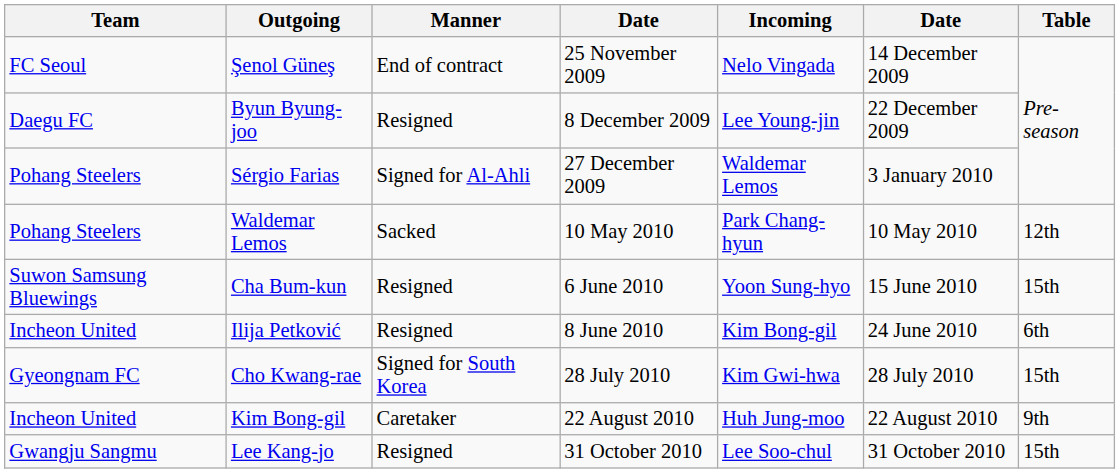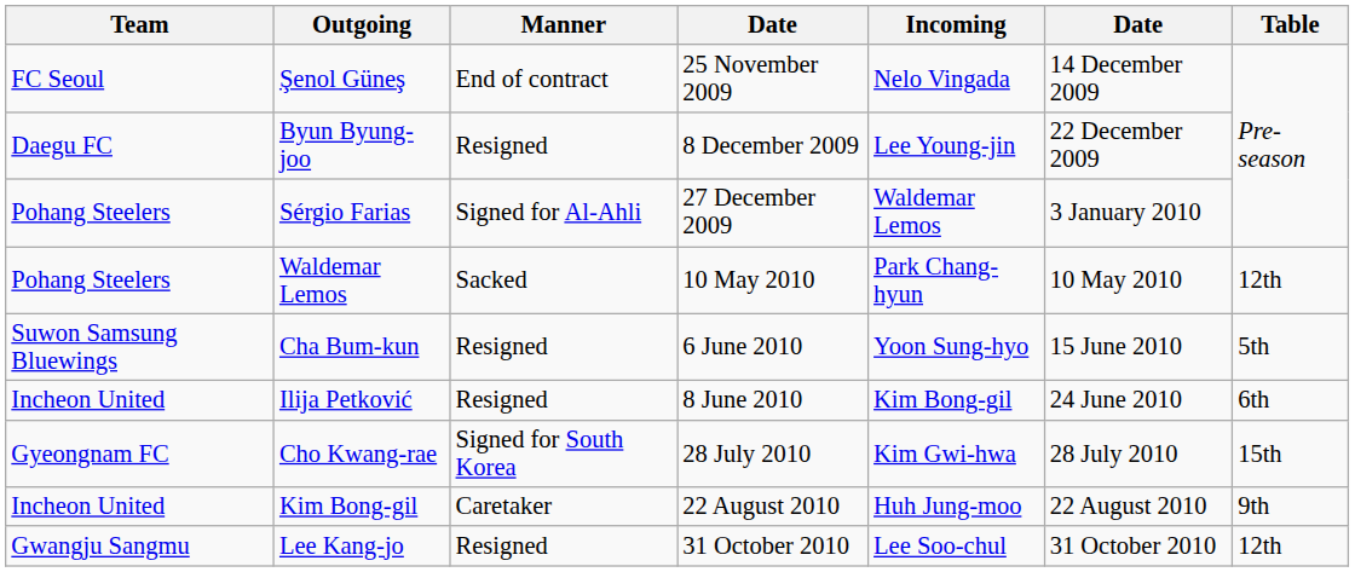 <table class="wikitable">
 <tr>
 <th>Team</th>
 <th>Outgoing</th>
 <th>Manner</th>
 <th>Date</th>
 <th>Incoming</th>
 <th>Date</th>
 <th>Table</th>
 </tr>
 <tr>
 <td><a href='#'>FC Seoul</a></td>
 <td> <a href='#'>Şenol Güneş</a></td>
 <td>End of contract</td>
 <td>25 November 2009</td>
 <td> <a href='#'>Nelo Vingada</a></td>
 <td>14 December 2009</td>
 <td rowspan="3"><em>Pre-season</em></td>
 </tr>
 <tr>
 <td><a href='#'>Daegu FC</a></td>
 <td> <a href='#'>Byun Byung-joo</a></td>
 <td>Resigned</td>
 <td>8 December 2009</td>
 <td> <a href='#'>Lee Young-jin</a></td>
 <td>22 December 2009</td>
 </tr>
 <tr>
 <td><a href='#'>Pohang Steelers</a></td>
 <td> <a href='#'>Sérgio Farias</a></td>
 <td>Signed for <a href='#'>Al-Ahli</a></td>
 <td>27 December 2009</td>
 <td> <a href='#'>Waldemar Lemos</a></td>
 <td>3 January 2010</td>
 </tr>
 <tr>
 <td><a href='#'>Pohang Steelers</a></td>
 <td> <a href='#'>Waldemar Lemos</a></td>
 <td>Sacked</td>
 <td>10 May 2010</td>
 <td> <a href='#'>Park Chang-hyun</a></td>
 <td>10 May 2010</td>
 <td>12th</td>
 </tr>
 <tr>
 <td><a href='#'>Suwon Samsung Bluewings</a></td>
 <td> <a href='#'>Cha Bum-kun</a></td>
 <td>Resigned</td>
 <td>6 June 2010</td>
 <td> <a href='#'>Yoon Sung-hyo</a></td>
 <td>15 June 2010</td>
-<td>15th</td>
+<td>5th</td>
 </tr>
 <tr>
 <td><a href='#'>Incheon United</a></td>
 <td> <a href='#'>Ilija Petković</a></td>
 <td>Resigned</td>
 <td>8 June 2010</td>
 <td> <a href='#'>Kim Bong-gil</a></td>
 <td>24 June 2010</td>
 <td>6th</td>
 </tr>
 <tr>
 <td><a href='#'>Gyeongnam FC</a></td>
 <td> <a href='#'>Cho Kwang-rae</a></td>
 <td>Signed for <a href='#'>South Korea</a></td>
 <td>28 July 2010</td>
 <td> <a href='#'>Kim Gwi-hwa</a></td>
 <td>28 July 2010</td>
 <td>15th</td>
 </tr>
 <tr>
 <td><a href='#'>Incheon United</a></td>
 <td> <a href='#'>Kim Bong-gil</a></td>
 <td>Caretaker</td>
 <td>22 August 2010</td>
 <td> <a href='#'>Huh Jung-moo</a></td>
 <td>22 August 2010</td>
 <td>9th</td>
 </tr>
 <tr>
 <td><a href='#'>Gwangju Sangmu</a></td>
 <td> <a href='#'>Lee Kang-jo</a></td>
 <td>Resigned</td>
 <td>31 October 2010</td>
 <td> <a href='#'>Lee Soo-chul</a></td>
 <td>31 October 2010</td>
-<td>15th</td>
+<td>12th</td>
 </tr>
 </table>
